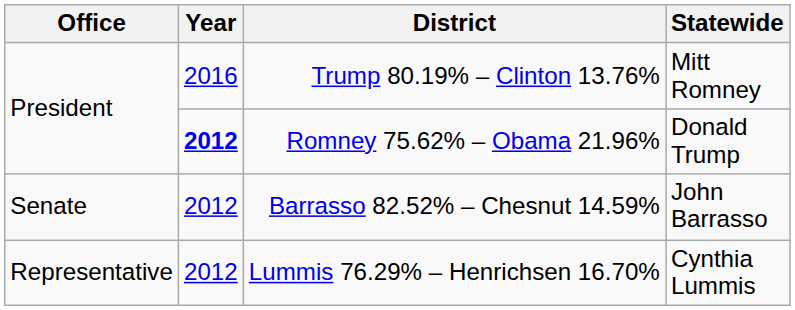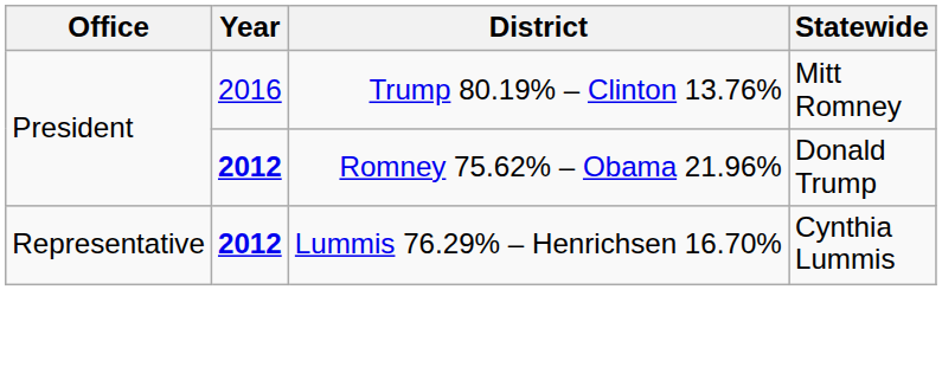 <table class=wikitable>
 <tr>
 <th>Office</th>
 <th>Year</th>
 <th>District</th>
 <th>Statewide</th>
 </tr>
 <tr>
 <td rowspan="2">President</td>
 <td><a href='#'>2016</a></td>
 <td align="right" ><a href='#'>Trump</a> 80.19% – <a href='#'>Clinton</a> 13.76%</td>
 <td>Mitt<br>Romney</td>
 </tr>
 <tr>
 <td><strong><a href='#'>2012</a></strong></td>
 <td align="right" ><a href='#'>Romney</a> 75.62% – <a href='#'>Obama</a> 21.96%</td>
 <td>Donald<br>Trump</td>
 </tr>
 <tr>
-<td>Senate</td>
-<td><a href='#'>2012</a></td>
-<td align="right" ><a href='#'>Barrasso</a> 82.52% – Chesnut 14.59%</td>
-<td>John<br>Barrasso</td>
-</tr>
-<tr>
 <td>Representative</td>
-<td><a href='#'>2012</a></td>
+<td><strong><a href='#'>2012</a></strong></td>
 <td align="right" ><a href='#'>Lummis</a> 76.29% – Henrichsen 16.70%</td>
 <td>Cynthia<br>Lummis</td>
 </tr>
 </table>
